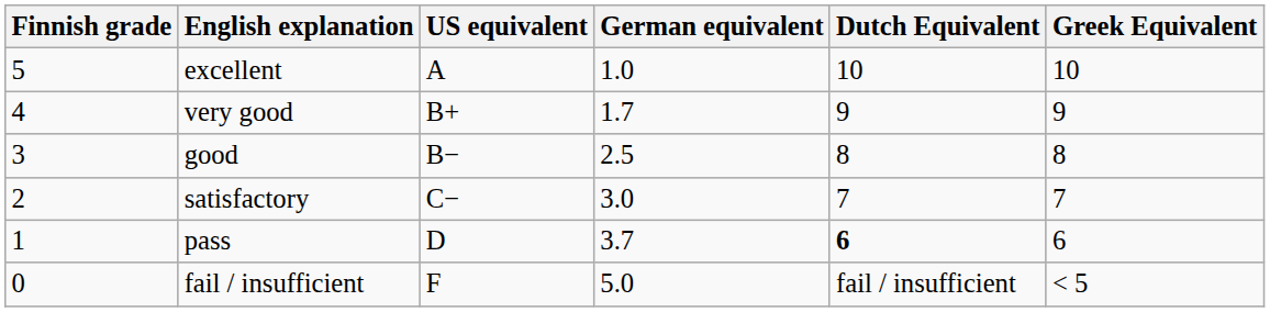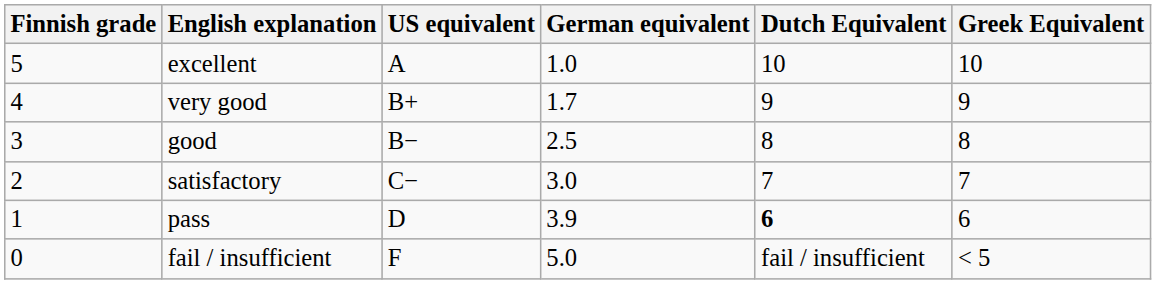 <table class="wikitable">
 <tr>
 <th>Finnish grade</th>
 <th>English explanation</th>
 <th>US equivalent</th>
 <th>German equivalent</th>
 <th>Dutch Equivalent</th>
 <th>Greek Equivalent</th>
 </tr>
 <tr>
 <td>5</td>
 <td>excellent</td>
 <td>A</td>
 <td>1.0</td>
 <td>10</td>
 <td>10</td>
 </tr>
 <tr>
 <td>4</td>
 <td>very good</td>
 <td>B+</td>
 <td>1.7</td>
 <td>9</td>
 <td>9</td>
 </tr>
 <tr>
 <td>3</td>
 <td>good</td>
 <td>B−</td>
 <td>2.5</td>
 <td>8</td>
 <td>8</td>
 </tr>
 <tr>
 <td>2</td>
 <td>satisfactory</td>
 <td>C−</td>
 <td>3.0</td>
 <td>7</td>
 <td>7</td>
 </tr>
 <tr>
 <td>1</td>
 <td>pass</td>
 <td>D</td>
-<td>3.7</td>
+<td>3.9</td>
 <td><strong>6</strong></td>
 <td>6</td>
 </tr>
 <tr>
 <td>0</td>
 <td>fail / insufficient</td>
 <td>F</td>
 <td>5.0</td>
 <td>fail / insufficient</td>
 <td>< 5</td>
 </tr>
 </table>
